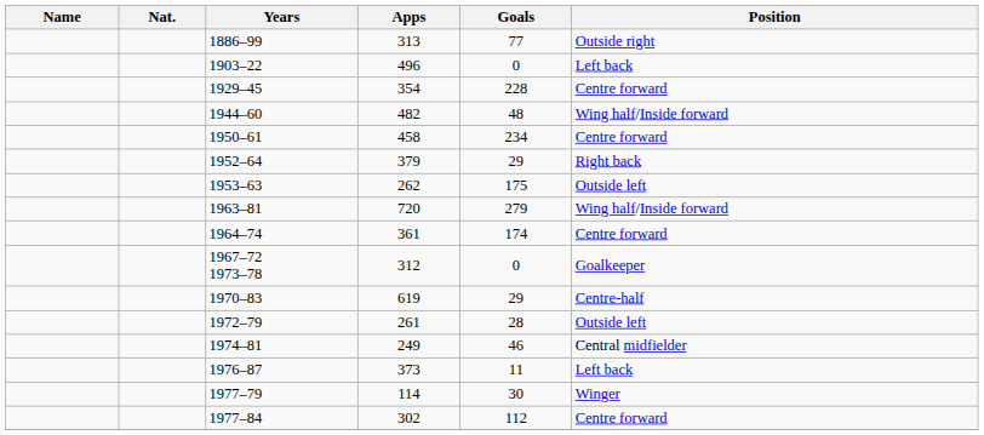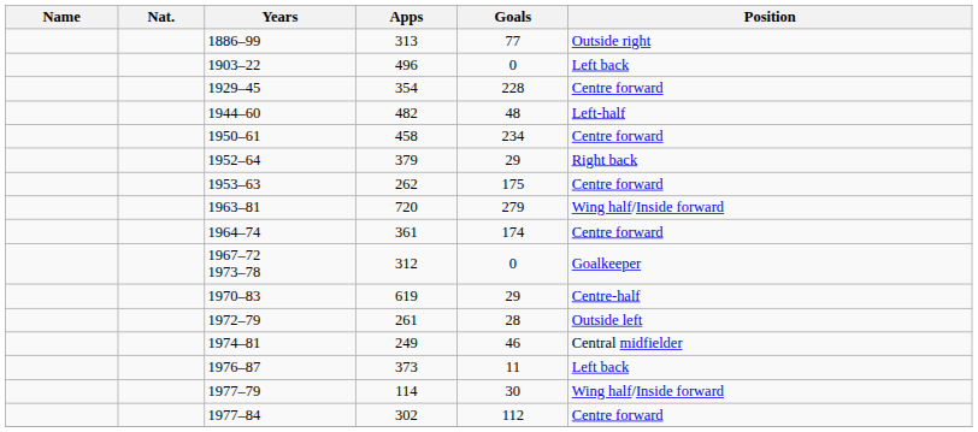 <table class="wikitable sortable"  style="text-align:left; width:65%;">
 <tr style="background:#efefef;">
 <th>Name</th>
 <th class="unsortable">Nat.</th>
 <th>Years</th>
 <th>Apps</th>
 <th>Goals</th>
 <th>Position</th>
 </tr>
 <tr>
 <td style="white-space:nowrap;"></td>
 <td></td>
 <td>1886–99</td>
 <td align=center>313</td>
 <td align=center>77</td>
 <td><a href='#'>Outside right</a></td>
 </tr>
 <tr>
 <td style="white-space:nowrap;"></td>
 <td></td>
 <td>1903–22</td>
 <td align=center>496</td>
 <td align=center>0</td>
 <td><a href='#'>Left back</a></td>
 </tr>
 <tr>
 <td style="white-space:nowrap;"></td>
 <td></td>
 <td>1929–45</td>
 <td align=center>354</td>
 <td align=center>228</td>
 <td><a href='#'>Centre forward</a></td>
 </tr>
 <tr>
 <td style="white-space:nowrap;"></td>
 <td></td>
 <td>1944–60</td>
 <td align=center>482</td>
 <td align=center>48</td>
-<td><a href='#'>Wing half</a>/<a href='#'>Inside forward</a></td>
+<td><a href='#'>Left-half</a></td>
 </tr>
 <tr>
 <td style="white-space:nowrap;"></td>
 <td></td>
 <td>1950–61</td>
 <td align=center>458</td>
 <td align=center>234</td>
 <td><a href='#'>Centre forward</a></td>
 </tr>
 <tr>
 <td style="white-space:nowrap;"></td>
 <td></td>
 <td>1952–64</td>
 <td align=center>379</td>
 <td align=center>29</td>
 <td><a href='#'>Right back</a></td>
 </tr>
 <tr>
 <td style="white-space:nowrap;"></td>
 <td></td>
 <td>1953–63</td>
 <td align=center>262</td>
 <td align=center>175</td>
-<td><a href='#'>Outside left</a></td>
+<td><a href='#'>Centre forward</a></td>
 </tr>
 <tr>
 <td style="white-space:nowrap;"></td>
 <td></td>
 <td>1963–81</td>
 <td align=center>720</td>
 <td align=center>279</td>
 <td><a href='#'>Wing half</a>/<a href='#'>Inside forward</a></td>
 </tr>
 <tr>
 <td style="white-space:nowrap;"></td>
 <td></td>
 <td>1964–74</td>
 <td align=center>361</td>
 <td align=center>174</td>
 <td><a href='#'>Centre forward</a></td>
 </tr>
 <tr>
 <td style="white-space:nowrap;"></td>
 <td></td>
 <td>1967–72<br>1973–78</td>
 <td align=center>312</td>
 <td align=center>0</td>
 <td><a href='#'>Goalkeeper</a></td>
 </tr>
 <tr>
 <td style="white-space:nowrap;"></td>
 <td></td>
 <td>1970–83</td>
 <td align=center>619</td>
 <td align=center>29</td>
 <td><a href='#'>Centre-half</a></td>
 </tr>
 <tr>
 <td style="white-space:nowrap;"></td>
 <td></td>
 <td>1972–79</td>
 <td align=center>261</td>
 <td align=center>28</td>
 <td><a href='#'>Outside left</a></td>
 </tr>
 <tr>
 <td style="white-space:nowrap;"></td>
 <td></td>
 <td>1974–81</td>
 <td align=center>249</td>
 <td align=center>46</td>
 <td>Central <a href='#'>midfielder</a></td>
 </tr>
 <tr>
 <td style="white-space:nowrap;"></td>
 <td></td>
 <td>1976–87</td>
 <td align=center>373</td>
 <td align=center>11</td>
 <td><a href='#'>Left back</a></td>
 </tr>
 <tr>
 <td style="white-space:nowrap;"></td>
 <td></td>
 <td>1977–79</td>
 <td align=center>114</td>
 <td align=center>30</td>
-<td><a href='#'>Winger</a></td>
+<td><a href='#'>Wing half</a>/<a href='#'>Inside forward</a></td>
 </tr>
 <tr>
 <td style="white-space:nowrap;"></td>
 <td></td>
 <td>1977–84</td>
 <td align=center>302</td>
 <td align=center>112</td>
 <td><a href='#'>Centre forward</a></td>
 </tr>
 <tr>
 </tr>
 </table>
